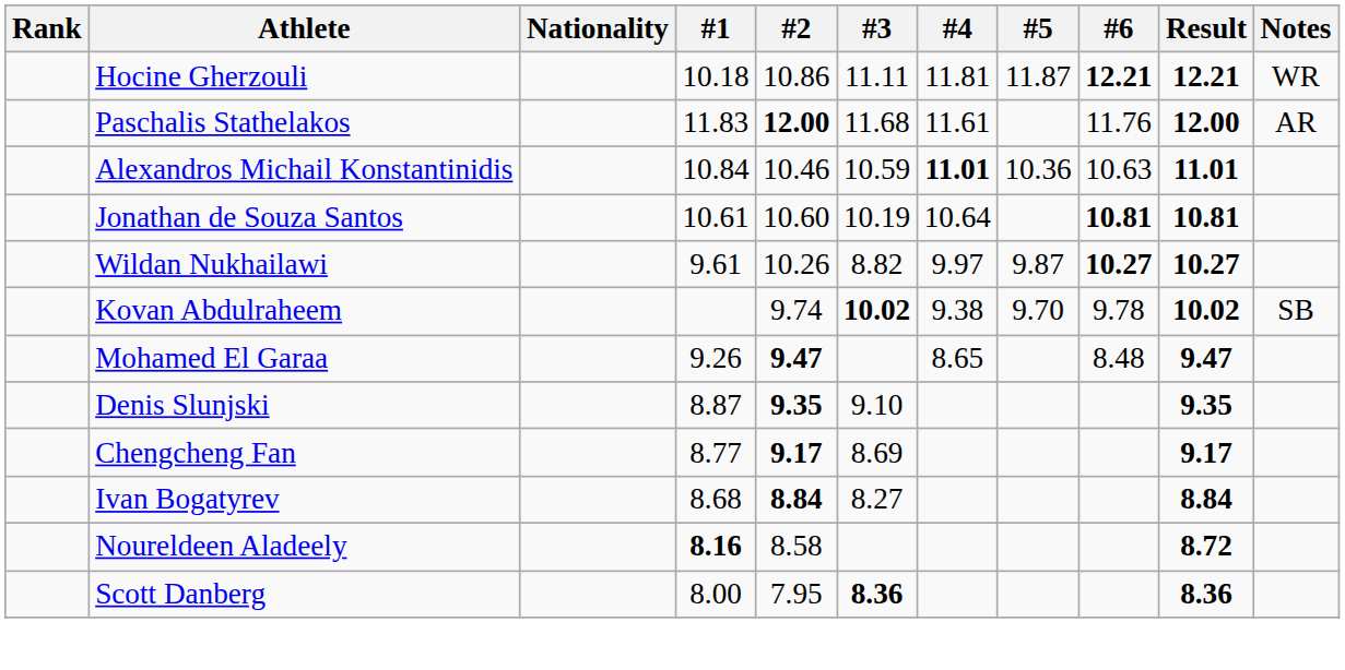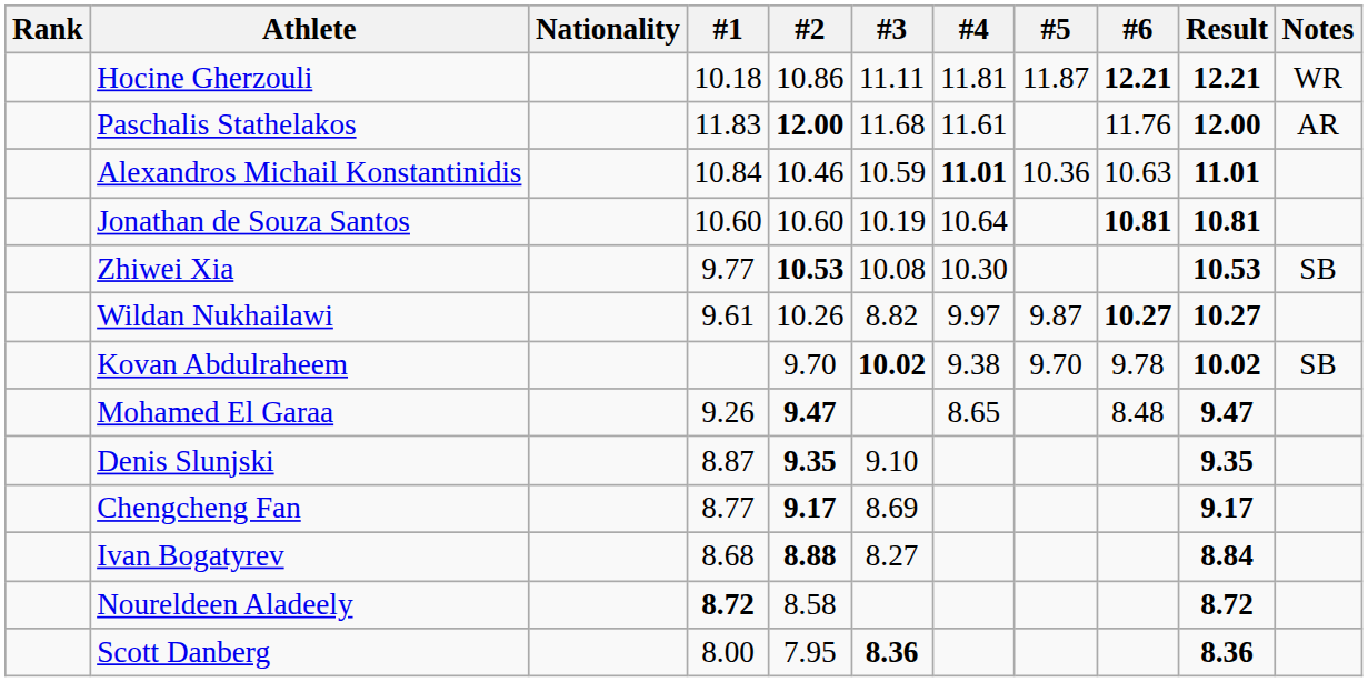 <table class="wikitable sortable" style="text-align:center">
 <tr>
 <th>Rank</th>
 <th>Athlete</th>
 <th>Nationality</th>
 <th>#1</th>
 <th>#2</th>
 <th>#3</th>
 <th>#4</th>
 <th>#5</th>
 <th>#6</th>
 <th>Result</th>
 <th>Notes</th>
 </tr>
 <tr>
 <td></td>
 <td align=left><a href='#'>Hocine Gherzouli</a></td>
 <td align=left></td>
 <td>10.18</td>
 <td>10.86</td>
 <td>11.11</td>
 <td>11.81</td>
 <td>11.87</td>
 <td><strong>12.21</strong></td>
 <td><strong>12.21</strong></td>
 <td>WR</td>
 </tr>
 <tr>
 <td></td>
 <td align=left><a href='#'>Paschalis Stathelakos</a></td>
 <td align=left></td>
 <td>11.83</td>
 <td><strong>12.00</strong></td>
 <td>11.68</td>
 <td>11.61</td>
 <td></td>
 <td>11.76</td>
 <td><strong>12.00</strong></td>
 <td>AR</td>
 </tr>
 <tr>
 <td></td>
 <td align=left><a href='#'>Alexandros Michail Konstantinidis</a></td>
 <td align=left></td>
 <td>10.84</td>
 <td>10.46</td>
 <td>10.59</td>
 <td><strong>11.01</strong></td>
 <td>10.36</td>
 <td>10.63</td>
 <td><strong>11.01</strong></td>
 <td></td>
 </tr>
 <tr>
 <td></td>
 <td align=left><a href='#'>Jonathan de Souza Santos</a></td>
 <td align=left></td>
-<td>10.61</td>
+<td>10.60</td>
 <td>10.60</td>
 <td>10.19</td>
 <td>10.64</td>
 <td></td>
 <td><strong>10.81</strong></td>
 <td><strong>10.81</strong></td>
 <td></td>
+</tr>
+<tr>
+<td></td>
+<td align=left><a href='#'>Zhiwei Xia</a></td>
+<td align=left></td>
+<td>9.77</td>
+<td><strong>10.53</strong></td>
+<td>10.08</td>
+<td>10.30</td>
+<td></td>
+<td></td>
+<td><strong>10.53</strong></td>
+<td>SB</td>
 </tr>
 <tr>
 <td></td>
 <td align=left><a href='#'>Wildan Nukhailawi</a></td>
 <td align=left></td>
 <td>9.61</td>
 <td>10.26</td>
 <td>8.82</td>
 <td>9.97</td>
 <td>9.87</td>
 <td><strong>10.27</strong></td>
 <td><strong>10.27</strong></td>
 <td></td>
 </tr>
 <tr>
 <td></td>
 <td align=left><a href='#'>Kovan Abdulraheem</a></td>
 <td align=left></td>
 <td></td>
-<td>9.74</td>
+<td>9.70</td>
 <td><strong>10.02</strong></td>
 <td>9.38</td>
 <td>9.70</td>
 <td>9.78</td>
 <td><strong>10.02</strong></td>
 <td>SB</td>
 </tr>
 <tr>
 <td></td>
 <td align=left><a href='#'>Mohamed El Garaa</a></td>
 <td align=left></td>
 <td>9.26</td>
 <td><strong>9.47</strong></td>
 <td></td>
 <td>8.65</td>
 <td></td>
 <td>8.48</td>
 <td><strong>9.47</strong></td>
 <td></td>
 </tr>
 <tr>
 <td></td>
 <td align=left><a href='#'>Denis Slunjski</a></td>
 <td align=left></td>
 <td>8.87</td>
 <td><strong>9.35</strong></td>
 <td>9.10</td>
 <td></td>
 <td></td>
 <td></td>
 <td><strong>9.35</strong></td>
 <td></td>
 </tr>
 <tr>
 <td></td>
 <td align=left><a href='#'>Chengcheng Fan</a></td>
 <td align=left></td>
 <td>8.77</td>
 <td><strong>9.17</strong></td>
 <td>8.69</td>
 <td></td>
 <td></td>
 <td></td>
 <td><strong>9.17</strong></td>
 <td></td>
 </tr>
 <tr>
 <td></td>
 <td align=left><a href='#'>Ivan Bogatyrev</a></td>
 <td align=left></td>
 <td>8.68</td>
-<td><strong>8.84</strong></td>
+<td><strong>8.88</strong></td>
 <td>8.27</td>
 <td></td>
 <td></td>
 <td></td>
 <td><strong>8.84</strong></td>
 <td></td>
 </tr>
 <tr>
 <td></td>
 <td align=left><a href='#'>Noureldeen Aladeely</a></td>
 <td align=left></td>
-<td><strong>8.16</strong></td>
+<td><strong>8.72</strong></td>
 <td>8.58</td>
 <td></td>
 <td></td>
 <td></td>
 <td></td>
 <td><strong>8.72</strong></td>
 <td></td>
 </tr>
 <tr>
 <td></td>
 <td align=left><a href='#'>Scott Danberg</a></td>
 <td align=left></td>
 <td>8.00</td>
 <td>7.95</td>
 <td><strong>8.36</strong></td>
 <td></td>
 <td></td>
 <td></td>
 <td><strong>8.36</strong></td>
 <td></td>
 </tr>
 </table>
